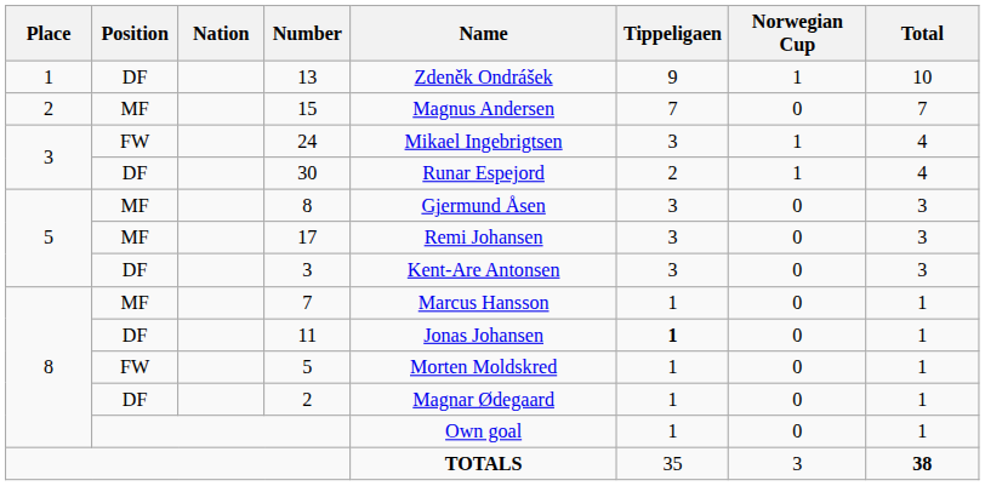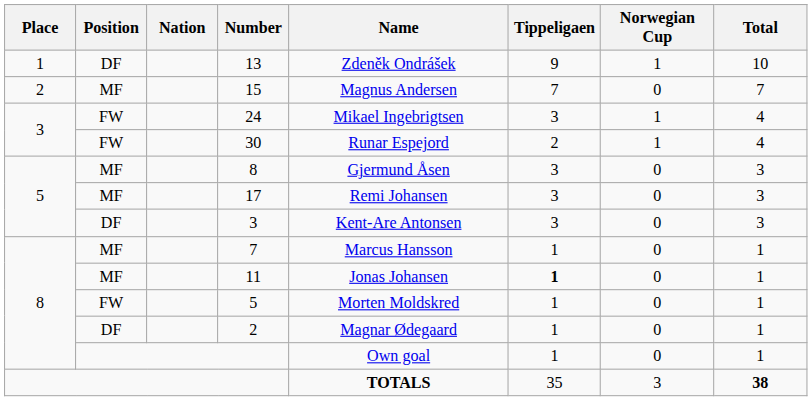 <table class="wikitable" style="font-size: 95%; text-align: center;">
 <tr>
 <th width=60>Place</th>
 <th width=60>Position</th>
 <th width=60>Nation</th>
 <th width=60>Number</th>
 <th width=200>Name</th>
 <th width=80>Tippeligaen</th>
 <th width=100>Norwegian Cup</th>
 <th width=80><strong>Total</strong></th>
 </tr>
 <tr>
 <td>1</td>
 <td>DF</td>
 <td></td>
 <td>13</td>
 <td><a href='#'>Zdeněk Ondrášek</a></td>
 <td>9</td>
 <td>1</td>
 <td>10</td>
 </tr>
 <tr>
 <td>2</td>
 <td>MF</td>
 <td></td>
 <td>15</td>
 <td><a href='#'>Magnus Andersen</a></td>
 <td>7</td>
 <td>0</td>
 <td>7</td>
 </tr>
 <tr>
 <td rowspan="2">3</td>
 <td>FW</td>
 <td></td>
 <td>24</td>
 <td><a href='#'>Mikael Ingebrigtsen</a></td>
 <td>3</td>
 <td>1</td>
 <td>4</td>
 </tr>
 <tr>
-<td>DF</td>
+<td>FW</td>
 <td></td>
 <td>30</td>
 <td><a href='#'>Runar Espejord</a></td>
 <td>2</td>
 <td>1</td>
 <td>4</td>
 </tr>
 <tr>
 <td rowspan="3">5</td>
 <td>MF</td>
 <td></td>
 <td>8</td>
 <td><a href='#'>Gjermund Åsen</a></td>
 <td>3</td>
 <td>0</td>
 <td>3</td>
 </tr>
 <tr>
 <td>MF</td>
 <td></td>
 <td>17</td>
 <td><a href='#'>Remi Johansen</a></td>
 <td>3</td>
 <td>0</td>
 <td>3</td>
 </tr>
 <tr>
 <td>DF</td>
 <td></td>
 <td>3</td>
 <td><a href='#'>Kent-Are Antonsen</a></td>
 <td>3</td>
 <td>0</td>
 <td>3</td>
 </tr>
 <tr>
 <td rowspan="5">8</td>
 <td>MF</td>
 <td></td>
 <td>7</td>
 <td><a href='#'>Marcus Hansson</a></td>
 <td>1</td>
 <td>0</td>
 <td>1</td>
 </tr>
 <tr>
-<td>DF</td>
+<td>MF</td>
 <td></td>
 <td>11</td>
 <td><a href='#'>Jonas Johansen</a></td>
 <td><strong>1</strong></td>
 <td>0</td>
 <td>1</td>
 </tr>
 <tr>
 <td>FW</td>
 <td></td>
 <td>5</td>
 <td><a href='#'>Morten Moldskred</a></td>
 <td>1</td>
 <td>0</td>
 <td>1</td>
 </tr>
 <tr>
 <td>DF</td>
 <td></td>
 <td>2</td>
 <td><a href='#'>Magnar Ødegaard</a></td>
 <td>1</td>
 <td>0</td>
 <td>1</td>
 </tr>
 <tr>
 <td colspan="3"></td>
 <td><a href='#'>Own goal</a></td>
 <td>1</td>
 <td>0</td>
 <td>1</td>
 </tr>
 <tr>
 <td colspan="4"></td>
 <td><strong>TOTALS</strong></td>
 <td>35</td>
 <td>3</td>
 <td><strong>38</strong></td>
 </tr>
 </table>
